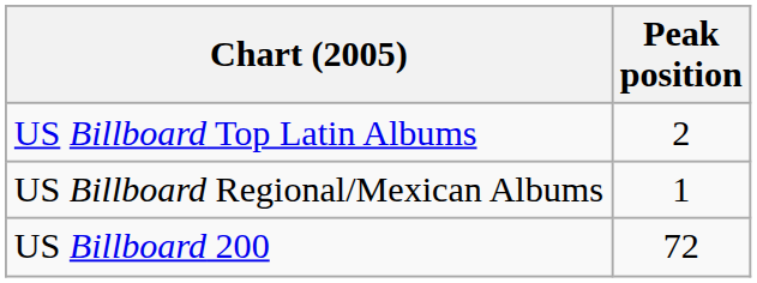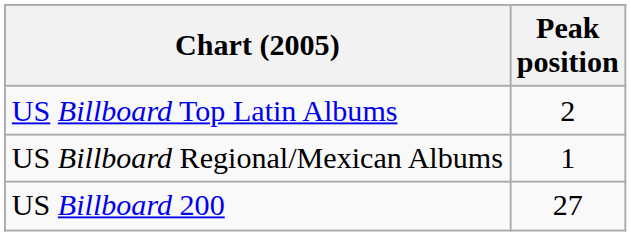 <table class="wikitable">
 <tr>
 <th align="left">Chart (2005)</th>
 <th align="left">Peak<br>position</th>
 </tr>
 <tr>
 <td align="left"><a href='#'>US</a> <a href='#'><em>Billboard</em> Top Latin Albums</a></td>
 <td align="center">2</td>
 </tr>
 <tr>
 <td align="left">US <em>Billboard</em> Regional/Mexican Albums</td>
 <td align="center">1</td>
 </tr>
 <tr>
 <td align="left">US <a href='#'><em>Billboard</em> 200</a></td>
-<td align="center">72</td>
+<td align="center">27</td>
 </tr>
 </table>
